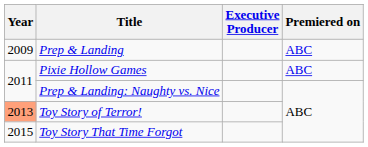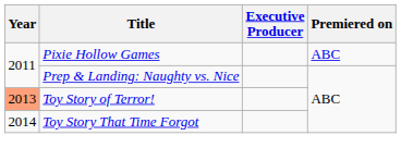 <table class="wikitable">
 <tr>
 <th>Year</th>
 <th>Title</th>
 <th><a href='#'>Executive<br>Producer</a></th>
 <th>Premiered on</th>
-</tr>
-<tr>
-<td>2009</td>
-<td><em><a href='#'>Prep & Landing</a></em></td>
-<td></td>
-<td><a href='#'>ABC</a></td>
 </tr>
 <tr>
 <td rowspan="2">2011</td>
 <td><em><a href='#'>Pixie Hollow Games</a></em></td>
 <td></td>
 <td><a href='#'>ABC</a></td>
 </tr>
 <tr>
 <td><em><a href='#'>Prep & Landing: Naughty vs. Nice</a></em></td>
 <td></td>
 <td rowspan="3">ABC</td>
 </tr>
 <tr>
 <td style="background: lightsalmon;">2013</td>
 <td><em><a href='#'>Toy Story of Terror!</a></em></td>
 <td></td>
 </tr>
 <tr>
-<td>2015</td>
+<td>2014</td>
 <td><em><a href='#'>Toy Story That Time Forgot</a></em></td>
 <td></td>
 </tr>
 </table>
